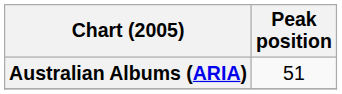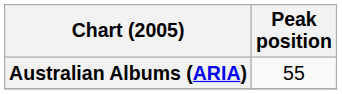 <table class="wikitable sortable plainrowheaders" style="text-align:center">
 <tr>
 <th scope="col">Chart (2005)</th>
 <th scope="col">Peak<br>position</th>
 </tr>
 <tr>
 <th scope="row">Australian Albums (<a href='#'>ARIA</a>)</th>
-<td>51</td>
+<td>55</td>
 </tr>
 <tr>
 </tr>
 <tr>
 </tr>
 <tr>
 </tr>
 <tr>
 </tr>
 <tr>
 </tr>
 </table>
